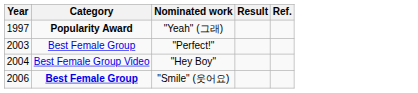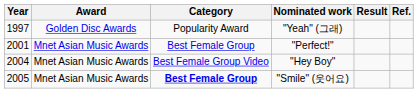 <table class="wikitable plainrowheaders" style="text-align:center;">
 <tr>
 <th>Year</th>
+<th>Award</th>
 <th>Category</th>
 <th>Nominated work</th>
 <th>Result</th>
 <th>Ref.</th>
 </tr>
 <tr>
 <td>1997</td>
-<td><strong>Popularity Award</strong></td>
+<td><a href='#'>Golden Disc Awards</a></td>
+<td>Popularity Award</td>
 <td>"Yeah" (그래)</td>
 <td></td>
 <td></td>
 </tr>
 <tr>
-<td>2003</td>
+<td>2001</td>
+<td><a href='#'>Mnet Asian Music Awards</a></td>
 <td><a href='#'>Best Female Group</a></td>
 <td>"Perfect!"</td>
 <td></td>
 <td></td>
 </tr>
 <tr>
 <td>2004</td>
+<td>Mnet Asian Music Awards</td>
 <td><a href='#'>Best Female Group Video</a></td>
 <td>"Hey Boy"</td>
 <td></td>
 <td></td>
 </tr>
 <tr>
-<td>2006</td>
+<td>2005</td>
+<td>Mnet Asian Music Awards</td>
 <td><strong><a href='#'>Best Female Group</a></strong></td>
 <td>"Smile" (웃어요)</td>
 <td></td>
 <td></td>
 </tr>
 </table>
